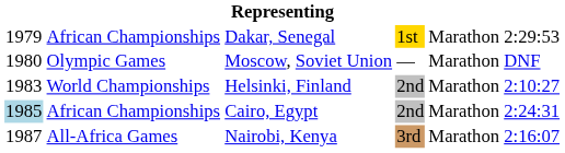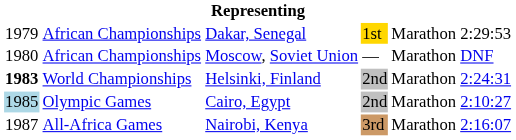 <table>
 <tr>
 <th colspan="6">Representing </th>
 </tr>
 <tr>
 <td>1979</td>
 <td><a href='#'>African Championships</a></td>
 <td><a href='#'>Dakar, Senegal</a></td>
 <td bgcolor="gold">1st</td>
 <td>Marathon</td>
 <td>2:29:53</td>
 </tr>
 <tr>
 <td>1980</td>
-<td><a href='#'>Olympic Games</a></td>
+<td><a href='#'>African Championships</a></td>
 <td><a href='#'>Moscow</a>, <a href='#'>Soviet Union</a></td>
 <td>—</td>
 <td>Marathon</td>
 <td><a href='#'>DNF</a></td>
 </tr>
 <tr>
-<td>1983</td>
+<td><strong>1983</strong></td>
 <td><a href='#'>World Championships</a></td>
 <td><a href='#'>Helsinki, Finland</a></td>
 <td bgcolor="silver">2nd</td>
 <td>Marathon</td>
-<td><a href='#'>2:10:27</a></td>
+<td><a href='#'>2:24:31</a></td>
 </tr>
 <tr>
 <td style="background: lightblue;">1985</td>
-<td><a href='#'>African Championships</a></td>
+<td><a href='#'>Olympic Games</a></td>
 <td><a href='#'>Cairo, Egypt</a></td>
 <td bgcolor="silver">2nd</td>
 <td>Marathon</td>
-<td><a href='#'>2:24:31</a></td>
+<td><a href='#'>2:10:27</a></td>
 </tr>
 <tr>
 <td>1987</td>
 <td><a href='#'>All-Africa Games</a></td>
 <td><a href='#'>Nairobi, Kenya</a></td>
 <td bgcolor=cc9966>3rd</td>
 <td>Marathon</td>
 <td><a href='#'>2:16:07</a></td>
 </tr>
 </table>
